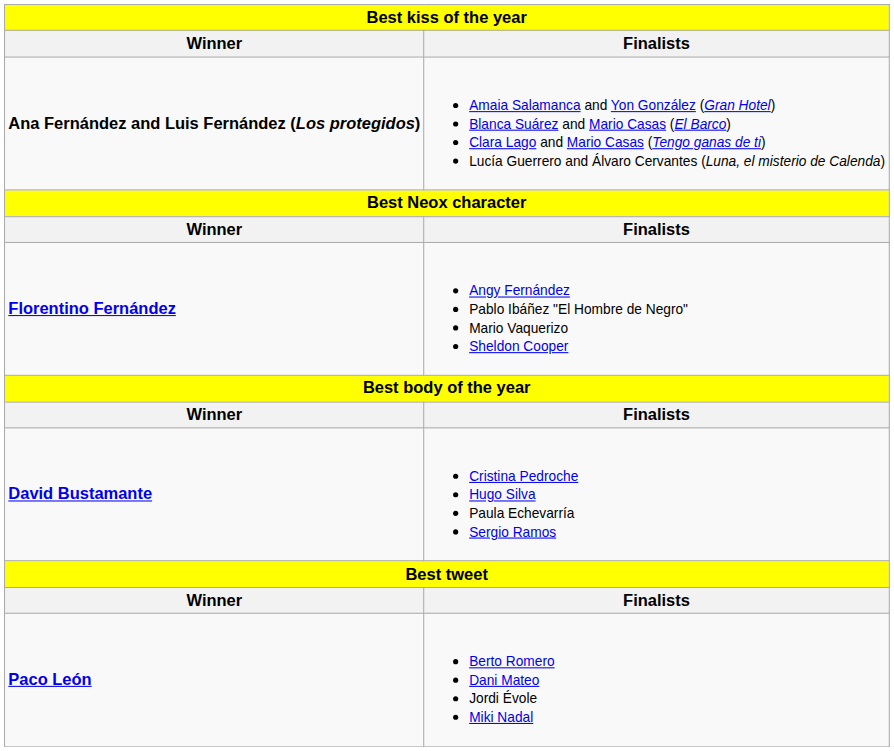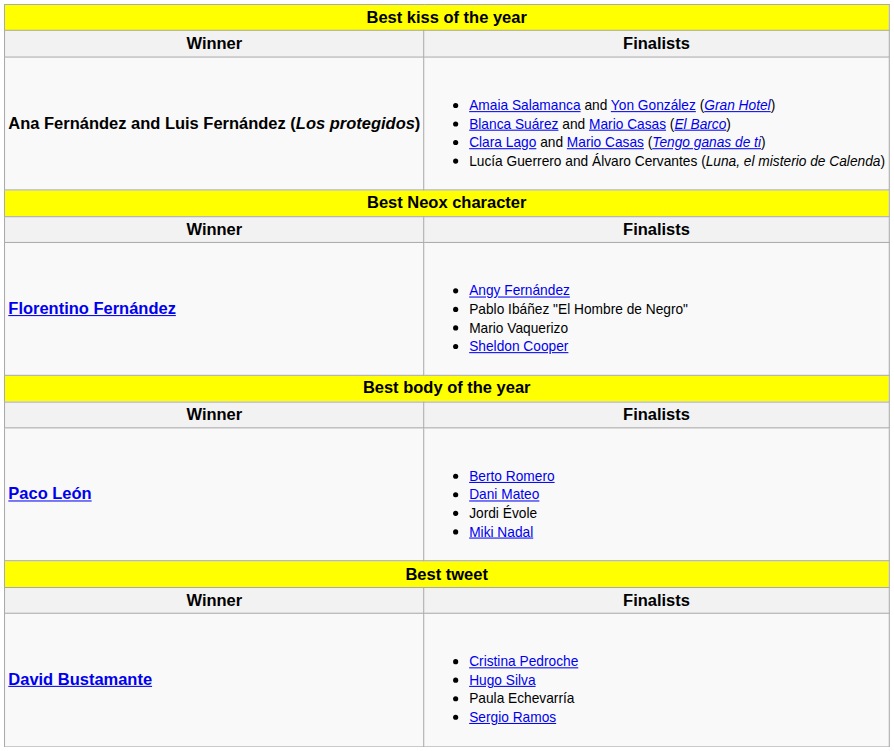 <table class="wikitable">
 <tr>
 <td colspan="2" bgcolor=Yellow align=center><strong>Best kiss of the year</strong></td>
 </tr>
 <tr>
 <th>Winner</th>
 <th>Finalists</th>
 </tr>
 <tr>
 <td><strong>Ana Fernández and Luis Fernández (<em>Los protegidos</em>)</strong></td>
 <td><br><ul><li><small><a href='#'>Amaia Salamanca</a> and <a href='#'>Yon González</a> (<em><a href='#'>Gran Hotel</a></em>)</small></li><li><small><a href='#'>Blanca Suárez</a> and <a href='#'>Mario Casas</a> (<em><a href='#'>El Barco</a></em>)</small></li><li><small><a href='#'>Clara Lago</a> and <a href='#'>Mario Casas</a> (<em><a href='#'>Tengo ganas de ti</a></em>)</small></li><li><small>Lucía Guerrero and Álvaro Cervantes (<em>Luna, el misterio de Calenda</em>)</small></li></ul></td>
 </tr>
 <tr>
 <td colspan="2" bgcolor=Yellow align=center><strong>Best Neox character</strong></td>
 </tr>
 <tr>
 <th>Winner</th>
 <th>Finalists</th>
 </tr>
 <tr>
 <td><strong><a href='#'>Florentino Fernández</a></strong></td>
 <td><br><ul><li><small><a href='#'>Angy Fernández</a></small></li><li><small>Pablo Ibáñez "El Hombre de Negro"</small></li><li><small>Mario Vaquerizo</small></li><li><small><a href='#'>Sheldon Cooper</a></small></li></ul></td>
 </tr>
 <tr>
 <td colspan="2" bgcolor=Yellow align=center><strong>Best body of the year</strong></td>
 </tr>
 <tr>
 <th>Winner</th>
 <th>Finalists</th>
 </tr>
 <tr>
-<td><strong><a href='#'>David Bustamante</a></strong></td>
-<td><br><ul><li><small><a href='#'>Cristina Pedroche</a></small></li><li><small><a href='#'>Hugo Silva</a></small></li><li><small>Paula Echevarría</small></li><li><small><a href='#'>Sergio Ramos</a></small></li></ul></td>
+<td><strong><a href='#'>Paco León</a></strong></td>
+<td><br><ul><li><small><a href='#'>Berto Romero</a></small></li><li><small><a href='#'>Dani Mateo</a></small></li><li><small>Jordi Évole</small></li><li><small><a href='#'>Miki Nadal</a></small></li></ul></td>
 </tr>
 <tr>
 <td colspan="2" bgcolor=Yellow align=center><strong>Best tweet</strong></td>
 </tr>
 <tr>
 <th>Winner</th>
 <th>Finalists</th>
 </tr>
 <tr>
-<td><strong><a href='#'>Paco León</a></strong></td>
-<td><br><ul><li><small><a href='#'>Berto Romero</a></small></li><li><small><a href='#'>Dani Mateo</a></small></li><li><small>Jordi Évole</small></li><li><small><a href='#'>Miki Nadal</a></small></li></ul></td>
+<td><strong><a href='#'>David Bustamante</a></strong></td>
+<td><br><ul><li><small><a href='#'>Cristina Pedroche</a></small></li><li><small><a href='#'>Hugo Silva</a></small></li><li><small>Paula Echevarría</small></li><li><small><a href='#'>Sergio Ramos</a></small></li></ul></td>
 </tr>
 <tr>
 </tr>
 </table>
